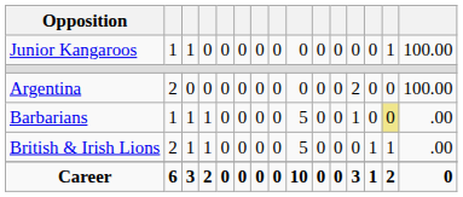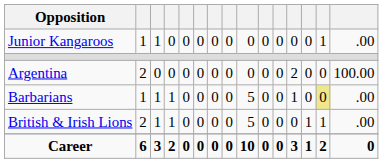 <table class="wikitable sortable" style="text-align: right; font-size: 95%">
 <tr>
 <th>Opposition</th>
 <th></th>
 <th></th>
 <th></th>
 <th></th>
 <th></th>
 <th></th>
 <th></th>
 <th></th>
 <th></th>
 <th></th>
 <th></th>
 <th></th>
 <th></th>
 <th></th>
 </tr>
 <tr>
 <td style="text-align:left;"><a href='#'>Junior Kangaroos</a></td>
 <td>1</td>
 <td>1</td>
 <td>0</td>
 <td>0</td>
 <td>0</td>
 <td>0</td>
 <td>0</td>
 <td>0</td>
 <td>0</td>
 <td>0</td>
 <td>0</td>
 <td>0</td>
 <td>1</td>
-<td>100.00</td>
+<td>.00</td>
 </tr>
 <tr>
 <td colspan=15 style="background-color: #DDDDDD"></td>
 </tr>
 <tr>
 <td style="text-align:left;"><a href='#'>Argentina</a></td>
 <td>2</td>
 <td>0</td>
 <td>0</td>
 <td>0</td>
 <td>0</td>
 <td>0</td>
 <td>0</td>
 <td>0</td>
 <td>0</td>
 <td>0</td>
 <td>2</td>
 <td>0</td>
 <td>0</td>
 <td>100.00</td>
 </tr>
 <tr>
 <td style="text-align:left;"><a href='#'>Barbarians</a></td>
 <td>1</td>
 <td>1</td>
 <td>1</td>
 <td>0</td>
 <td>0</td>
 <td>0</td>
 <td>0</td>
 <td>5</td>
 <td>0</td>
 <td>0</td>
 <td>1</td>
 <td>0</td>
 <td style="background: khaki;">0</td>
 <td>.00</td>
 </tr>
 <tr>
 <td style="text-align:left;"><a href='#'>British & Irish Lions</a></td>
 <td>2</td>
 <td>1</td>
 <td>1</td>
 <td>0</td>
 <td>0</td>
 <td>0</td>
 <td>0</td>
 <td>5</td>
 <td>0</td>
 <td>0</td>
 <td>0</td>
 <td>1</td>
 <td>1</td>
 <td>.00</td>
 </tr>
 <tr>
 </tr>
 <tr class="sortbottom" valign="top">
 <td colspan=1 style="text-align: center"><strong>Career</strong></td>
 <td><strong>6</strong></td>
 <td><strong>3</strong></td>
 <td><strong>2</strong></td>
 <td><strong>0</strong></td>
 <td><strong>0</strong></td>
 <td><strong>0</strong></td>
 <td><strong>0</strong></td>
 <td><strong>10</strong></td>
 <td><strong>0</strong></td>
 <td><strong>0</strong></td>
 <td><strong>3</strong></td>
 <td><strong>1</strong></td>
 <td><strong>2</strong></td>
 <td><strong>0</strong></td>
 </tr>
 </table>
